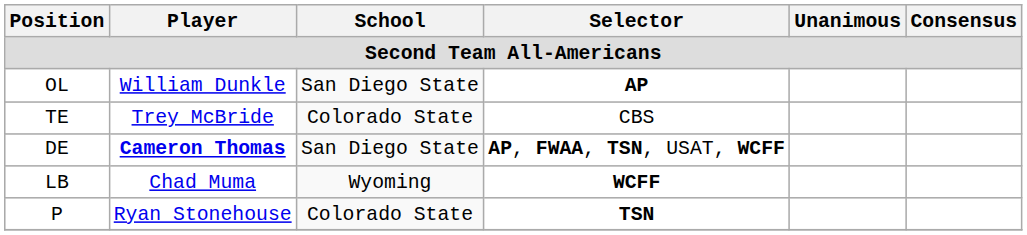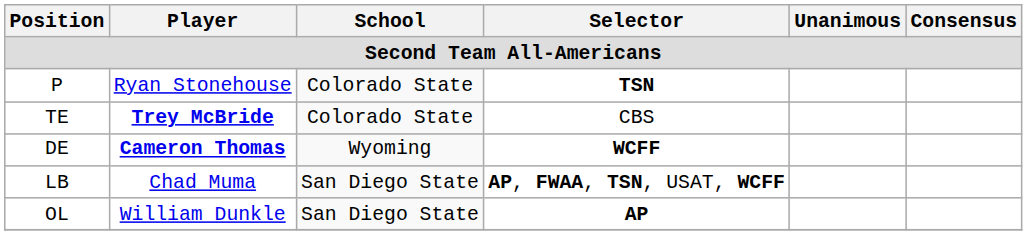 <table class="wikitable" border="0">
 <tr>
 <th>Position</th>
 <th>Player</th>
 <th>School</th>
 <th>Selector</th>
 <th>Unanimous</th>
 <th>Consensus</th>
 </tr>
 <tr>
 <td colspan="6" style="text-align:center; background:#ddd;"><strong>Second Team All-Americans</strong></td>
 </tr>
 <tr style="text-align:center;">
+<td style="background:white">P</td>
+<td style="background:white"><a href='#'>Ryan Stonehouse</a></td>
+<td style=>Colorado State</td>
+<td style="background:white"><strong>TSN</strong></td>
+<td style="background:white"></td>
+<td style="background:white"></td>
+</tr>
+<tr style="text-align:center;">
+<td style="background:white">TE</td>
+<td style="background:white"><strong><a href='#'>Trey McBride</a></strong></td>
+<td style=>Colorado State</td>
+<td style="background:white">CBS</td>
+<td style="background:white"></td>
+<td style="background:white"></td>
+</tr>
+<tr style="text-align:center;">
+<td style="background:white">DE</td>
+<td style="background:white"><strong><a href='#'>Cameron Thomas</a></strong></td>
+<td style=>Wyoming</td>
+<td style="background:white"><strong>WCFF</strong></td>
+<td style="background:white"></td>
+<td style="background:white"></td>
+</tr>
+<tr style="text-align:center;">
+<td style="background:white">LB</td>
+<td style="background:white"><a href='#'>Chad Muma</a></td>
+<td style=>San Diego State</td>
+<td style="background:white"><strong>AP</strong>, <strong>FWAA</strong>, <strong>TSN</strong>, USAT, <strong>WCFF</strong></td>
+<td style="background:white"></td>
+<td style="background:white"></td>
+</tr>
+<tr style="text-align:center;">
 <td style="background:white">OL</td>
 <td style="background:white"><a href='#'>William Dunkle</a></td>
 <td style=>San Diego State</td>
 <td style="background:white"><strong>AP</strong></td>
 <td style="background:white"></td>
 <td style="background:white"></td>
 </tr>
 <tr style="text-align:center;">
-<td style="background:white">TE</td>
-<td style="background:white"><a href='#'>Trey McBride</a></td>
-<td style=>Colorado State</td>
-<td style="background:white">CBS</td>
-<td style="background:white"></td>
-<td style="background:white"></td>
-</tr>
-<tr style="text-align:center;">
-<td style="background:white">DE</td>
-<td style="background:white"><strong><a href='#'>Cameron Thomas</a></strong></td>
-<td style=>San Diego State</td>
-<td style="background:white"><strong>AP</strong>, <strong>FWAA</strong>, <strong>TSN</strong>, USAT, <strong>WCFF</strong></td>
-<td style="background:white"></td>
-<td style="background:white"></td>
-</tr>
-<tr style="text-align:center;">
-<td style="background:white">LB</td>
-<td style="background:white"><a href='#'>Chad Muma</a></td>
-<td style=>Wyoming</td>
-<td style="background:white"><strong>WCFF</strong></td>
-<td style="background:white"></td>
-<td style="background:white"></td>
-</tr>
-<tr style="text-align:center;">
-<td style="background:white">P</td>
-<td style="background:white"><a href='#'>Ryan Stonehouse</a></td>
-<td style=>Colorado State</td>
-<td style="background:white"><strong>TSN</strong></td>
-<td style="background:white"></td>
-<td style="background:white"></td>
-</tr>
-<tr style="text-align:center;">
 </tr>
 </table>
